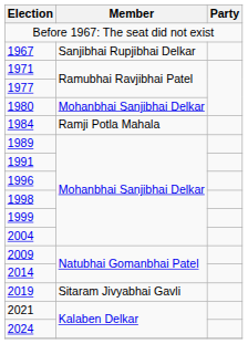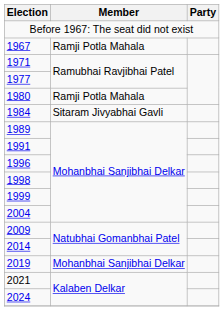 <table class="wikitable sortable">
 <tr>
 <th>Election</th>
 <th>Member</th>
 <th colspan="2">Party</th>
 </tr>
 <tr>
 <td colspan=4 align=center>Before 1967: The seat did not exist</td>
 </tr>
 <tr>
 <td><a href='#'>1967</a></td>
-<td>Sanjibhai Rupjibhai Delkar</td>
+<td>Ramji Potla Mahala</td>
 <td></td>
 </tr>
 <tr>
 <td><a href='#'>1971</a></td>
 <td rowspan="2">Ramubhai Ravjibhai Patel</td>
 </tr>
 <tr>
 <td><a href='#'>1977</a></td>
 </tr>
 <tr>
 <td><a href='#'>1980</a></td>
-<td><a href='#'>Mohanbhai Sanjibhai Delkar</a></td>
+<td>Ramji Potla Mahala</td>
 </tr>
 <tr>
 <td><a href='#'>1984</a></td>
-<td>Ramji Potla Mahala</td>
+<td>Sitaram Jivyabhai Gavli</td>
 <td></td>
 </tr>
 <tr>
 <td><a href='#'>1989</a></td>
 <td rowspan="6"><a href='#'>Mohanbhai Sanjibhai Delkar</a></td>
 </tr>
 <tr>
 <td><a href='#'>1991</a></td>
 <td></td>
 </tr>
 <tr>
 <td><a href='#'>1996</a></td>
 </tr>
 <tr>
 <td><a href='#'>1998</a></td>
 <td></td>
 </tr>
 <tr>
 <td><a href='#'>1999</a></td>
 <td></td>
 </tr>
 <tr>
 <td><a href='#'>2004</a></td>
 <td></td>
 </tr>
 <tr>
 <td><a href='#'>2009</a></td>
 <td rowspan="2"><a href='#'>Natubhai Gomanbhai Patel</a></td>
 <td></td>
 </tr>
 <tr>
 <td><a href='#'>2014</a></td>
 </tr>
 <tr>
 <td><a href='#'>2019</a></td>
-<td>Sitaram Jivyabhai Gavli</td>
+<td><a href='#'>Mohanbhai Sanjibhai Delkar</a></td>
 <td></td>
 </tr>
 <tr>
 <td>2021</td>
 <td rowspan=2><a href='#'>Kalaben Delkar</a></td>
 <td></td>
 </tr>
 <tr>
 <td><a href='#'>2024</a></td>
 <td></td>
 </tr>
 <tr>
 </tr>
 </table>
